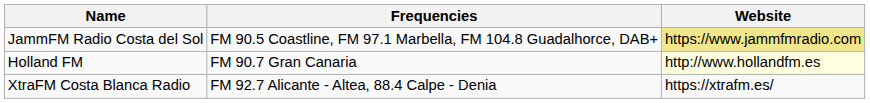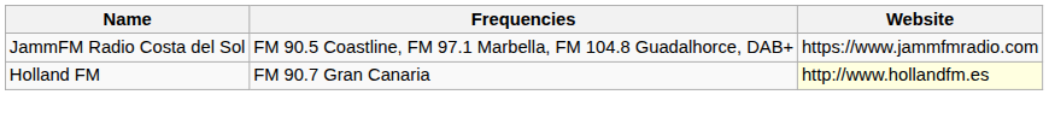 <table class="wikitable sortable">
 <tr style="background-color:#C9C9C9">
 <th>Name</th>
 <th>Frequencies</th>
 <th>Website</th>
 </tr>
 <tr>
 <td>JammFM Radio Costa del Sol</td>
 <td>FM 90.5 Coastline, FM 97.1 Marbella, FM 104.8 Guadalhorce, DAB+</td>
-<td style="background: khaki;">https://www.jammfmradio.com</td>
+<td>https://www.jammfmradio.com</td>
 </tr>
 <tr>
 <td>Holland FM</td>
 <td>FM 90.7 Gran Canaria</td>
 <td style="background: lightyellow;">http://www.hollandfm.es</td>
 </tr>
-<tr>
-<td>XtraFM Costa Blanca Radio</td>
-<td>FM 92.7 Alicante - Altea, 88.4 Calpe - Denia</td>
-<td>https://xtrafm.es/</td>
-</tr>
 </table>
